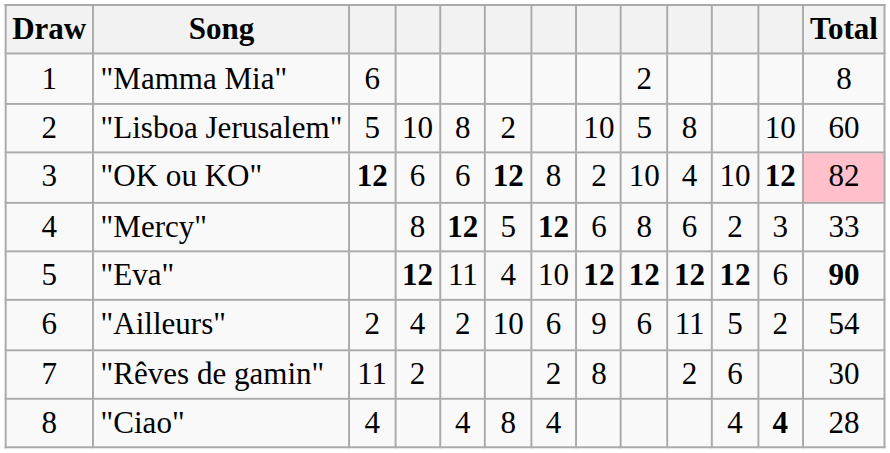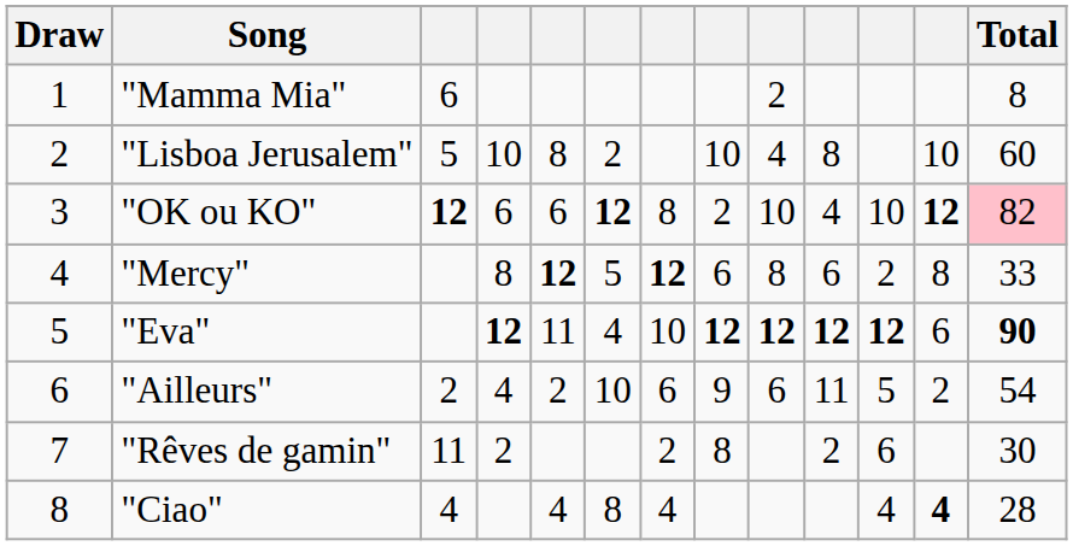 <table class="wikitable collapsible" style="margin: 1em auto 1em auto; text-align:center;">
 <tr>
 </tr>
 <tr>
 <th>Draw</th>
 <th>Song</th>
 <th><br><small></small></th>
 <th><br><small></small></th>
 <th><br><small></small></th>
 <th><br><small></small></th>
 <th><br><small></small></th>
 <th><br><small></small></th>
 <th><br><small></small></th>
 <th><br><small></small></th>
 <th><br><small></small></th>
 <th><br><small></small></th>
 <th>Total</th>
 </tr>
 <tr>
 <td>1</td>
 <td align="left">"Mamma Mia"</td>
 <td>6</td>
 <td></td>
 <td></td>
 <td></td>
 <td></td>
 <td></td>
 <td>2</td>
 <td></td>
 <td></td>
 <td></td>
 <td>8</td>
 </tr>
 <tr>
 <td>2</td>
 <td align="left">"Lisboa Jerusalem"</td>
 <td>5</td>
 <td>10</td>
 <td>8</td>
 <td>2</td>
 <td></td>
 <td>10</td>
-<td>5</td>
+<td>4</td>
 <td>8</td>
 <td></td>
 <td>10</td>
 <td>60</td>
 </tr>
 <tr>
 <td>3</td>
 <td align="left">"OK ou KO"</td>
 <td><strong>12</strong></td>
 <td>6</td>
 <td>6</td>
 <td><strong>12</strong></td>
 <td>8</td>
 <td>2</td>
 <td>10</td>
 <td>4</td>
 <td>10</td>
 <td><strong>12</strong></td>
 <td style="background: pink;">82</td>
 </tr>
 <tr>
 <td>4</td>
 <td align="left">"Mercy"</td>
 <td></td>
 <td>8</td>
 <td><strong>12</strong></td>
 <td>5</td>
 <td><strong>12</strong></td>
 <td>6</td>
 <td>8</td>
 <td>6</td>
 <td>2</td>
-<td>3</td>
+<td>8</td>
 <td>33</td>
 </tr>
 <tr>
 <td>5</td>
 <td align="left">"Eva"</td>
 <td></td>
 <td><strong>12</strong></td>
 <td>11</td>
 <td>4</td>
 <td>10</td>
 <td><strong>12</strong></td>
 <td><strong>12</strong></td>
 <td><strong>12</strong></td>
 <td><strong>12</strong></td>
 <td>6</td>
 <td><strong>90</strong></td>
 </tr>
 <tr>
 <td>6</td>
 <td align="left">"Ailleurs"</td>
 <td>2</td>
 <td>4</td>
 <td>2</td>
 <td>10</td>
 <td>6</td>
 <td>9</td>
 <td>6</td>
 <td>11</td>
 <td>5</td>
 <td>2</td>
 <td>54</td>
 </tr>
 <tr>
 <td>7</td>
 <td align="left">"Rêves de gamin"</td>
 <td>11</td>
 <td>2</td>
 <td></td>
 <td></td>
 <td>2</td>
 <td>8</td>
 <td></td>
 <td>2</td>
 <td>6</td>
 <td></td>
 <td>30</td>
 </tr>
 <tr>
 <td>8</td>
 <td align="left">"Ciao"</td>
 <td>4</td>
 <td></td>
 <td>4</td>
 <td>8</td>
 <td>4</td>
 <td></td>
 <td></td>
 <td></td>
 <td>4</td>
 <td><strong>4</strong></td>
 <td>28</td>
 </tr>
 </table>
